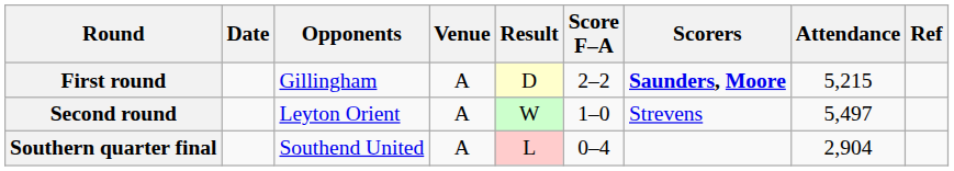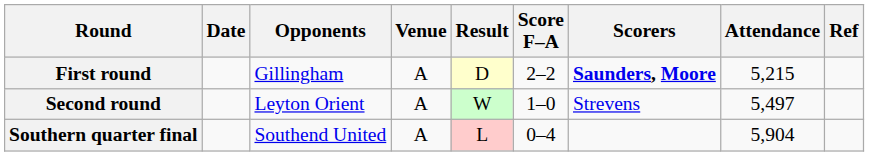 <table class="wikitable plainrowheaders sortable" style="text-align:center">
 <tr>
 <th scope="col">Round</th>
 <th scope="col">Date</th>
 <th scope="col">Opponents</th>
 <th scope="col">Venue</th>
 <th scope="col">Result</th>
 <th scope="col">Score<br>F–A</th>
 <th scope="col" class="unsortable">Scorers</th>
 <th scope="col">Attendance</th>
 <th scope="col" class="unsortable">Ref</th>
 </tr>
 <tr>
 <th scope="row">First round</th>
 <td align="left"></td>
 <td align="left"><a href='#'>Gillingham</a></td>
 <td>A</td>
 <td style="background-color:#FFFFCC">D</td>
 <td>2–2</td>
 <td align="left"><strong><a href='#'>Saunders</a>, <a href='#'>Moore</a></strong></td>
 <td>5,215</td>
 <td></td>
 </tr>
 <tr>
 <th scope="row">Second round</th>
 <td align="left"></td>
 <td align="left"><a href='#'>Leyton Orient</a></td>
 <td>A</td>
 <td style="background-color:#CCFFCC">W</td>
 <td>1–0</td>
 <td align="left"><a href='#'>Strevens</a></td>
 <td>5,497</td>
 <td></td>
 </tr>
 <tr>
 <th scope="row">Southern quarter final</th>
 <td align="left"></td>
 <td align="left"><a href='#'>Southend United</a></td>
 <td>A</td>
 <td style="background-color:#FFCCCC">L</td>
 <td>0–4</td>
 <td align="left"></td>
-<td>2,904</td>
+<td>5,904</td>
 <td></td>
 </tr>
 </table>
